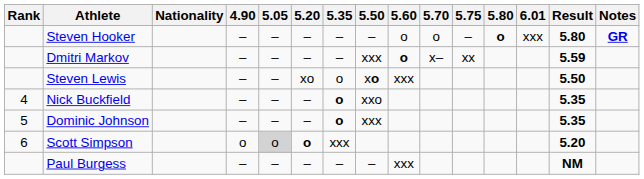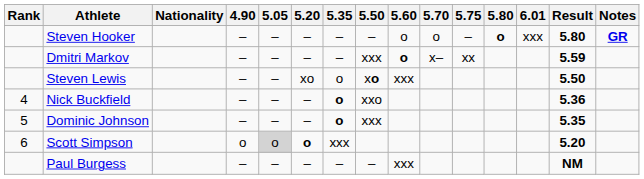 <table class="wikitable sortable" style="text-align:center;font-size:95%">
 <tr>
 <th>Rank</th>
 <th>Athlete</th>
 <th>Nationality</th>
 <th>4.90</th>
 <th>5.05</th>
 <th>5.20</th>
 <th>5.35</th>
 <th>5.50</th>
 <th>5.60</th>
 <th>5.70</th>
 <th>5.75</th>
 <th>5.80</th>
 <th>6.01</th>
 <th>Result</th>
 <th>Notes</th>
 </tr>
 <tr>
 <td></td>
 <td align="left"><a href='#'>Steven Hooker</a></td>
 <td align=left></td>
 <td>–</td>
 <td>–</td>
 <td>–</td>
 <td>–</td>
 <td>–</td>
 <td>o</td>
 <td>o</td>
 <td>–</td>
 <td><strong>o</strong></td>
 <td>xxx</td>
 <td><strong>5.80</strong></td>
 <td><strong><a href='#'>GR</a></strong></td>
 </tr>
 <tr>
 <td></td>
 <td align="left"><a href='#'>Dmitri Markov</a></td>
 <td align=left></td>
 <td>–</td>
 <td>–</td>
 <td>–</td>
 <td>–</td>
 <td>xxx</td>
 <td><strong>o</strong></td>
 <td>x–</td>
 <td>xx</td>
 <td></td>
 <td></td>
 <td><strong>5.59</strong></td>
 <td></td>
 </tr>
 <tr>
 <td></td>
 <td align="left"><a href='#'>Steven Lewis</a></td>
 <td align=left></td>
 <td>–</td>
 <td>–</td>
 <td>xo</td>
 <td>o</td>
 <td>x<strong>o</strong></td>
 <td>xxx</td>
 <td></td>
 <td></td>
 <td></td>
 <td></td>
 <td><strong>5.50</strong></td>
 <td></td>
 </tr>
 <tr>
 <td>4</td>
 <td align="left"><a href='#'>Nick Buckfield</a></td>
 <td align=left></td>
 <td>–</td>
 <td>–</td>
 <td>–</td>
 <td><strong>o</strong></td>
 <td>xxo</td>
 <td></td>
 <td></td>
 <td></td>
 <td></td>
 <td></td>
-<td><strong>5.35</strong></td>
+<td><strong>5.36</strong></td>
 <td></td>
 </tr>
 <tr>
 <td>5</td>
 <td align="left"><a href='#'>Dominic Johnson</a></td>
 <td align=left></td>
 <td>–</td>
 <td>–</td>
 <td>–</td>
 <td><strong>o</strong></td>
 <td>xxx</td>
 <td></td>
 <td></td>
 <td></td>
 <td></td>
 <td></td>
 <td><strong>5.35</strong></td>
 <td></td>
 </tr>
 <tr>
 <td>6</td>
 <td align="left"><a href='#'>Scott Simpson</a></td>
 <td align=left></td>
 <td>o</td>
 <td style="background: lightgrey;">o</td>
 <td><strong>o</strong></td>
 <td>xxx</td>
 <td></td>
 <td></td>
 <td></td>
 <td></td>
 <td></td>
 <td></td>
 <td><strong>5.20</strong></td>
 <td></td>
 </tr>
 <tr>
 <td></td>
 <td align="left"><a href='#'>Paul Burgess</a></td>
 <td align=left></td>
 <td>–</td>
 <td>–</td>
 <td>–</td>
 <td>–</td>
 <td>–</td>
 <td>xxx</td>
 <td></td>
 <td></td>
 <td></td>
 <td></td>
 <td><strong>NM</strong></td>
 <td></td>
 </tr>
 </table>
